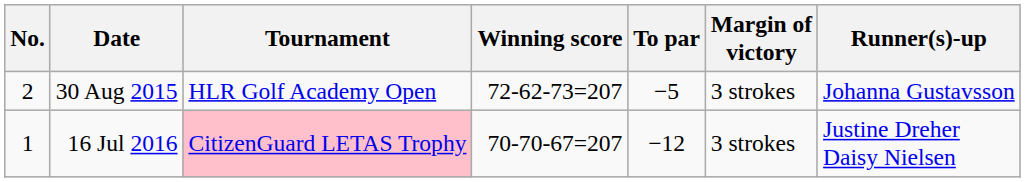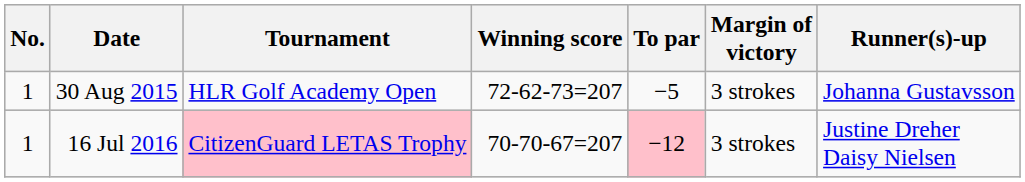 <table class="wikitable " style="font-size:95%;">
 <tr>
 <th>No.</th>
 <th>Date</th>
 <th>Tournament</th>
 <th>Winning score</th>
 <th>To par</th>
 <th>Margin of<br>victory</th>
 <th>Runner(s)-up</th>
 </tr>
 <tr>
-<td align=center>2</td>
+<td align=center>1</td>
 <td align=right>30 Aug <a href='#'>2015</a></td>
 <td><a href='#'>HLR Golf Academy Open</a></td>
 <td align=right>72-62-73=207</td>
 <td align=center>−5</td>
 <td>3 strokes</td>
 <td> <a href='#'>Johanna Gustavsson</a></td>
 </tr>
 <tr>
 <td align=center>1</td>
 <td align=right>16 Jul <a href='#'>2016</a></td>
 <td style="background: pink;"><a href='#'>CitizenGuard LETAS Trophy</a></td>
 <td align=right>70-70-67=207</td>
-<td align=center>−12</td>
+<td align=center style="background: pink;">−12</td>
 <td>3 strokes</td>
 <td> <a href='#'>Justine Dreher</a><br> <a href='#'>Daisy Nielsen</a></td>
 </tr>
 </table>
